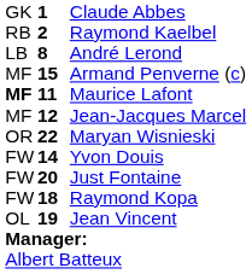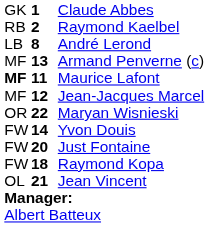 <table style="font-size:90%; margin:0.2em auto;" cellspacing="0" cellpadding="0">
 <tr>
 <th width="25"></th>
 <th width="25"></th>
 </tr>
 <tr>
 <td>GK</td>
 <td><strong>1</strong></td>
 <td><a href='#'>Claude Abbes</a></td>
 </tr>
 <tr>
 <td>RB</td>
 <td><strong>2</strong></td>
 <td><a href='#'>Raymond Kaelbel</a></td>
 </tr>
 <tr>
 <td>LB</td>
 <td><strong>8</strong></td>
 <td><a href='#'>André Lerond</a></td>
 </tr>
 <tr>
 <td>MF</td>
-<td><strong>15</strong></td>
+<td><strong>13</strong></td>
 <td><a href='#'>Armand Penverne</a> (<a href='#'>c</a>)</td>
 </tr>
 <tr>
 <td><strong>MF</strong></td>
 <td><strong>11</strong></td>
 <td><a href='#'>Maurice Lafont</a></td>
 </tr>
 <tr>
 <td>MF</td>
 <td><strong>12</strong></td>
 <td><a href='#'>Jean-Jacques Marcel</a></td>
 </tr>
 <tr>
 <td>OR</td>
 <td><strong>22</strong></td>
 <td><a href='#'>Maryan Wisnieski</a></td>
 </tr>
 <tr>
 <td>FW</td>
 <td><strong>14</strong></td>
 <td><a href='#'>Yvon Douis</a></td>
 </tr>
 <tr>
 <td>FW</td>
 <td><strong>20</strong></td>
 <td><a href='#'>Just Fontaine</a></td>
 </tr>
 <tr>
 <td>FW</td>
 <td><strong>18</strong></td>
 <td><a href='#'>Raymond Kopa</a></td>
 </tr>
 <tr>
 <td>OL</td>
-<td><strong>19</strong></td>
+<td><strong>21</strong></td>
 <td><a href='#'>Jean Vincent</a></td>
 </tr>
 <tr>
 <td colspan=3><strong>Manager:</strong></td>
 </tr>
 <tr>
 <td colspan=4><a href='#'>Albert Batteux</a></td>
 </tr>
 </table>
